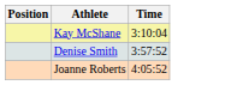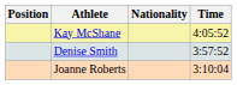 <table class="wikitable sortable">
 <tr>
 <th>Position</th>
 <th>Athlete</th>
+<th>Nationality</th>
 <th>Time</th>
 </tr>
 <tr bgcolor="#F7F6A8">
 <td align=center></td>
 <td><a href='#'>Kay McShane</a></td>
-<td>3:10:04</td>
+<td></td>
+<td>4:05:52</td>
 </tr>
 <tr bgcolor="#DCE5E5">
 <td align=center></td>
 <td><a href='#'>Denise Smith</a></td>
+<td></td>
 <td>3:57:52</td>
 </tr>
 <tr bgcolor="#FFDAB9">
 <td align=center></td>
 <td>Joanne Roberts</td>
-<td>4:05:52</td>
+<td></td>
+<td>3:10:04</td>
 </tr>
 </table>
